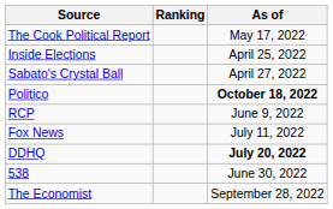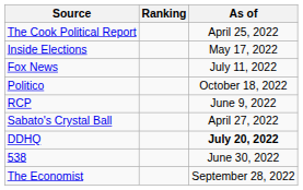 <table class="wikitable" style="text-align:center">
 <tr>
 <th>Source</th>
 <th>Ranking</th>
 <th>As of</th>
 </tr>
 <tr>
 <td align=left><a href='#'>The Cook Political Report</a></td>
 <td></td>
-<td>May 17, 2022</td>
+<td>April 25, 2022</td>
 </tr>
 <tr>
 <td align=left><a href='#'>Inside Elections</a></td>
 <td></td>
-<td>April 25, 2022</td>
+<td>May 17, 2022</td>
 </tr>
 <tr>
-<td align=left><a href='#'>Sabato's Crystal Ball</a></td>
+<td align=left><a href='#'>Fox News</a></td>
 <td></td>
-<td>April 27, 2022</td>
+<td>July 11, 2022</td>
 </tr>
 <tr>
 <td align=left><a href='#'>Politico</a></td>
 <td></td>
-<td><strong>October 18, 2022</strong></td>
+<td>October 18, 2022</td>
 </tr>
 <tr>
 <td align="left"><a href='#'>RCP</a></td>
 <td></td>
 <td>June 9, 2022</td>
 </tr>
 <tr>
-<td align=left><a href='#'>Fox News</a></td>
+<td align=left><a href='#'>Sabato's Crystal Ball</a></td>
 <td></td>
-<td>July 11, 2022</td>
+<td>April 27, 2022</td>
 </tr>
 <tr>
 <td align="left"><a href='#'>DDHQ</a></td>
 <td></td>
 <td><strong>July 20, 2022</strong></td>
 </tr>
 <tr>
 <td align="left"><a href='#'>538</a></td>
 <td></td>
 <td>June 30, 2022</td>
 </tr>
 <tr>
 <td align="left"><a href='#'>The Economist</a></td>
 <td></td>
 <td>September 28, 2022</td>
 </tr>
 </table>
